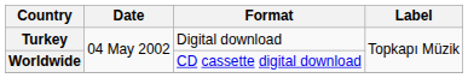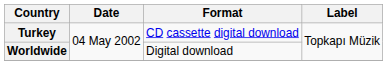 <table class="wikitable plainrowheaders">
 <tr>
 <th scope="col">Country</th>
 <th scope="col">Date</th>
 <th scope="col">Format</th>
 <th scope="col">Label</th>
 </tr>
 <tr>
 <th scope="row">Turkey</th>
 <td rowspan="2">04 May 2002</td>
-<td>Digital download</td>
+<td><a href='#'>CD</a> <a href='#'>cassette</a> <a href='#'>digital download</a></td>
 <td rowspan="2">Topkapı Müzik</td>
 </tr>
 <tr>
 <th scope="row">Worldwide</th>
-<td><a href='#'>CD</a> <a href='#'>cassette</a> <a href='#'>digital download</a></td>
+<td>Digital download</td>
 </tr>
 <tr>
 </tr>
 </table>
